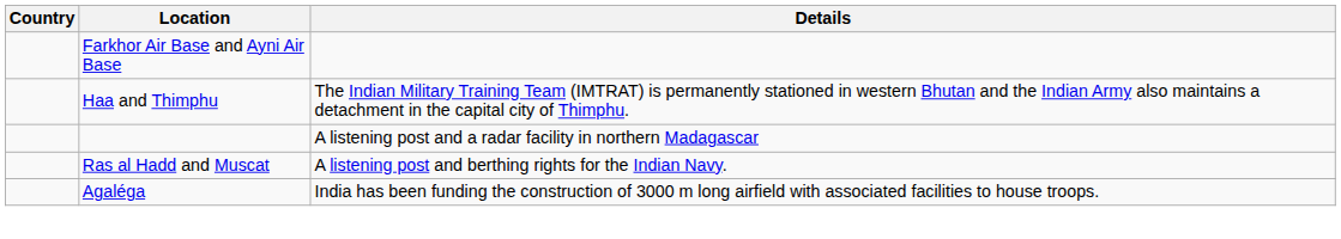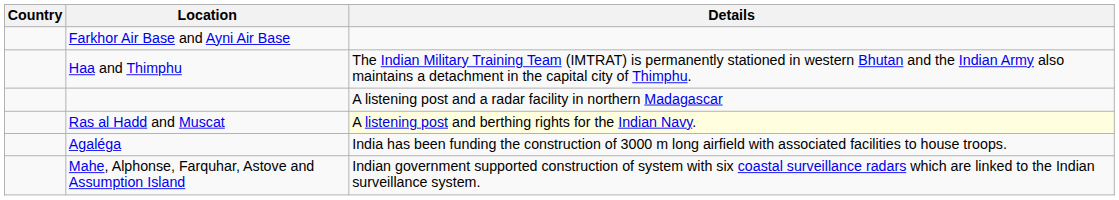 <table class="wikitable">
 <tr>
 <th>Country</th>
 <th>Location</th>
 <th>Details</th>
 </tr>
 <tr>
 <td></td>
 <td><a href='#'>Farkhor Air Base</a> and <a href='#'>Ayni Air Base</a></td>
 <td></td>
 </tr>
 <tr>
 <td></td>
 <td><a href='#'>Haa</a> and <a href='#'>Thimphu</a></td>
 <td>The <a href='#'>Indian Military Training Team</a> (IMTRAT) is permanently stationed in western <a href='#'>Bhutan</a> and the <a href='#'>Indian Army</a> also maintains a detachment in the capital city of <a href='#'>Thimphu</a>.</td>
 </tr>
 <tr>
 <td></td>
 <td></td>
 <td>A listening post and a radar facility in northern <a href='#'>Madagascar</a></td>
 </tr>
 <tr>
 <td></td>
 <td><a href='#'>Ras al Hadd</a>  and <a href='#'>Muscat</a></td>
-<td>A <a href='#'>listening post</a> and berthing rights for the <a href='#'>Indian Navy</a>.</td>
+<td style="background: lightyellow;">A <a href='#'>listening post</a> and berthing rights for the <a href='#'>Indian Navy</a>.</td>
 </tr>
 <tr>
 <td></td>
 <td><a href='#'>Agaléga</a></td>
 <td>India has been funding the construction of 3000 m long airfield with associated facilities to house troops.</td>
 </tr>
+<tr>
+<td></td>
+<td><a href='#'>Mahe</a>, Alphonse, Farquhar, Astove and <a href='#'>Assumption Island</a></td>
+<td>Indian government supported construction of system with six <a href='#'>coastal surveillance radars</a>  which are linked to the Indian surveillance system.</td>
+</tr>
 </table>
